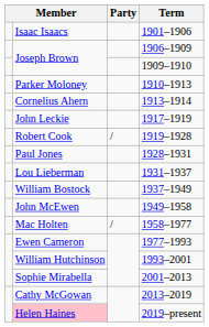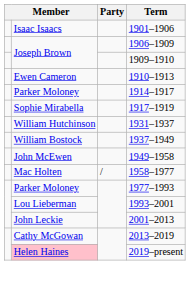 <table class="wikitable">
 <tr>
 <th colspan="2">Member</th>
 <th>Party</th>
 <th>Term</th>
 </tr>
 <tr>
 <td> </td>
 <td><a href='#'>Isaac Isaacs</a></td>
 <td></td>
 <td><a href='#'>1901</a>–1906</td>
 </tr>
 <tr>
 <td> </td>
 <td rowspan=2><a href='#'>Joseph Brown</a></td>
 <td></td>
 <td><a href='#'>1906</a>–1909</td>
 </tr>
 <tr>
 <td> </td>
 <td></td>
 <td>1909–1910</td>
 </tr>
 <tr>
 <td> </td>
-<td><a href='#'>Parker Moloney</a></td>
+<td><a href='#'>Ewen Cameron</a></td>
 <td></td>
 <td><a href='#'>1910</a>–1913</td>
 </tr>
 <tr>
 <td> </td>
-<td><a href='#'>Cornelius Ahern</a></td>
+<td><a href='#'>Parker Moloney</a></td>
 <td></td>
-<td><a href='#'>1913</a>–1914</td>
+<td><a href='#'>1914</a>–1917</td>
 </tr>
 <tr>
 <td> </td>
-<td><a href='#'>John Leckie</a></td>
+<td><a href='#'>Sophie Mirabella</a></td>
 <td></td>
 <td><a href='#'>1917</a>–1919</td>
 </tr>
 <tr>
 <td> </td>
-<td><a href='#'>Robert Cook</a></td>
-<td>/</td>
-<td><a href='#'>1919</a>–1928</td>
-</tr>
-<tr>
-<td> </td>
-<td><a href='#'>Paul Jones</a></td>
-<td></td>
-<td><a href='#'>1928</a>–1931</td>
-</tr>
-<tr>
-<td> </td>
-<td><a href='#'>Lou Lieberman</a></td>
+<td><a href='#'>William Hutchinson</a></td>
 <td></td>
 <td><a href='#'>1931</a>–1937</td>
 </tr>
 <tr>
 <td> </td>
 <td><a href='#'>William Bostock</a></td>
 <td></td>
 <td><a href='#'>1937</a>–1949</td>
 </tr>
 <tr>
 <td> </td>
 <td><a href='#'>John McEwen</a></td>
 <td></td>
 <td><a href='#'>1949</a>–1958</td>
 </tr>
 <tr>
 <td> </td>
 <td><a href='#'>Mac Holten</a></td>
 <td>/</td>
 <td><a href='#'>1958</a>–1977</td>
 </tr>
 <tr>
 <td rowspan=3 > </td>
-<td><a href='#'>Ewen Cameron</a></td>
+<td><a href='#'>Parker Moloney</a></td>
 <td rowspan=3></td>
 <td><a href='#'>1977</a>–1993</td>
 </tr>
 <tr>
-<td><a href='#'>William Hutchinson</a></td>
+<td><a href='#'>Lou Lieberman</a></td>
 <td><a href='#'>1993</a>–2001</td>
 </tr>
 <tr>
-<td><a href='#'>Sophie Mirabella</a></td>
+<td><a href='#'>John Leckie</a></td>
 <td><a href='#'>2001</a>–2013</td>
 </tr>
 <tr>
 <td rowspan=2 > </td>
 <td><a href='#'>Cathy McGowan</a></td>
 <td rowspan=2></td>
 <td><a href='#'>2013</a>–2019</td>
 </tr>
 <tr>
 <td style="background: pink;"><a href='#'>Helen Haines</a></td>
 <td><a href='#'>2019</a>–present</td>
 </tr>
 </table>
